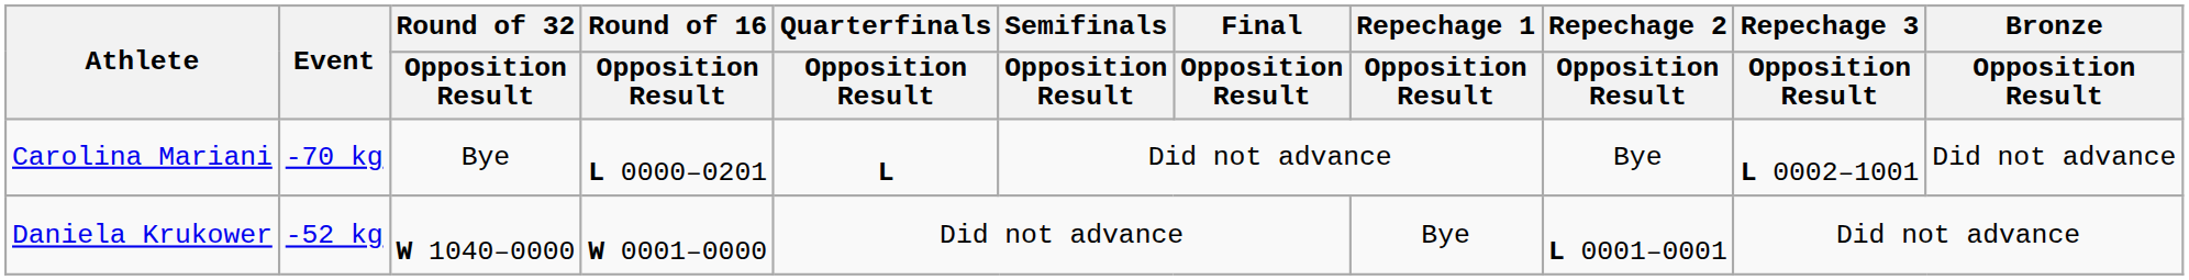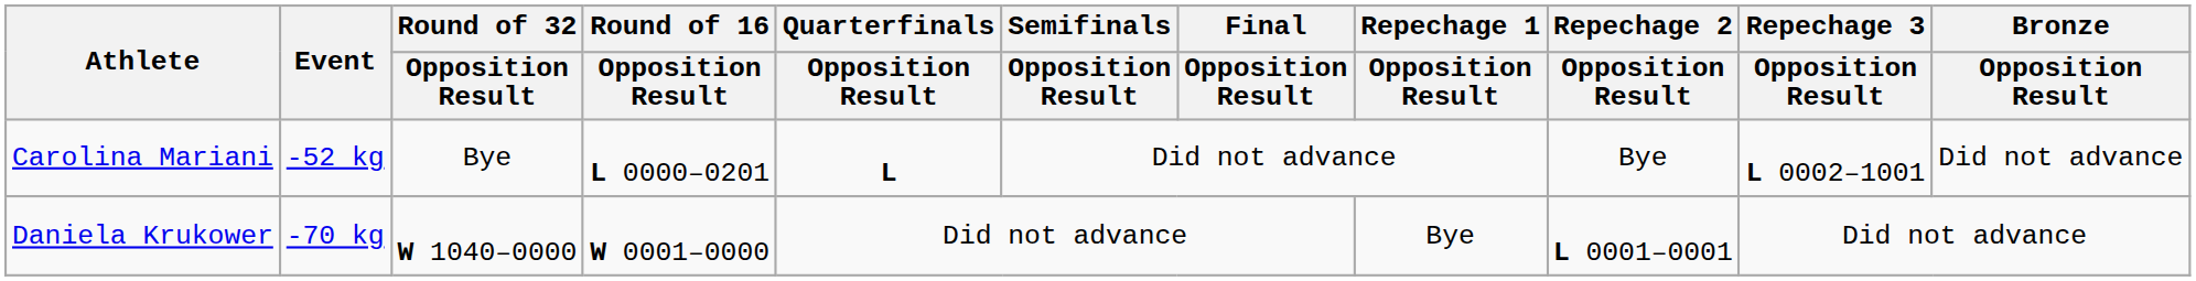 <table class="wikitable" style="font-size:90%">
 <tr>
 <th rowspan="2">Athlete</th>
 <th rowspan="2">Event</th>
 <th>Round of 32</th>
 <th>Round of 16</th>
 <th>Quarterfinals</th>
 <th>Semifinals</th>
 <th>Final</th>
 <th>Repechage 1</th>
 <th>Repechage 2</th>
 <th>Repechage 3</th>
 <th>Bronze</th>
 </tr>
 <tr>
 <th style="line-height:1em">Opposition<br>Result</th>
 <th style="line-height:1em">Opposition<br>Result</th>
 <th style="line-height:1em">Opposition<br>Result</th>
 <th style="line-height:1em">Opposition<br>Result</th>
 <th style="line-height:1em">Opposition<br>Result</th>
 <th style="line-height:1em">Opposition<br>Result</th>
 <th style="line-height:1em">Opposition<br>Result</th>
 <th style="line-height:1em">Opposition<br>Result</th>
 <th style="line-height:1em">Opposition<br>Result</th>
 </tr>
 <tr>
 <td><a href='#'>Carolina Mariani</a></td>
-<td><a href='#'>-70 kg</a></td>
+<td><a href='#'>-52 kg</a></td>
 <td style="text-align:center;">Bye</td>
 <td style="text-align:center;"><br><strong>L</strong> 0000–0201</td>
 <td style="text-align:center;"><br><strong>L</strong></td>
 <td style="text-align:center;" colspan="3">Did not advance</td>
 <td style="text-align:center;">Bye</td>
 <td style="text-align:center;"><br><strong>L</strong> 0002–1001</td>
 <td style="text-align:center;" colspan="2">Did not advance</td>
 </tr>
 <tr>
 <td><a href='#'>Daniela Krukower</a></td>
-<td><a href='#'>-52 kg</a></td>
+<td><a href='#'>-70 kg</a></td>
 <td style="text-align:center;"><br><strong>W</strong> 1040–0000</td>
 <td style="text-align:center;"><br><strong>W</strong> 0001–0000</td>
 <td style="text-align:center;" colspan="3">Did not advance</td>
 <td style="text-align:center;">Bye</td>
 <td style="text-align:center;"><br><strong>L</strong> 0001–0001</td>
 <td style="text-align:center;" colspan="2">Did not advance</td>
 </tr>
 </table>
